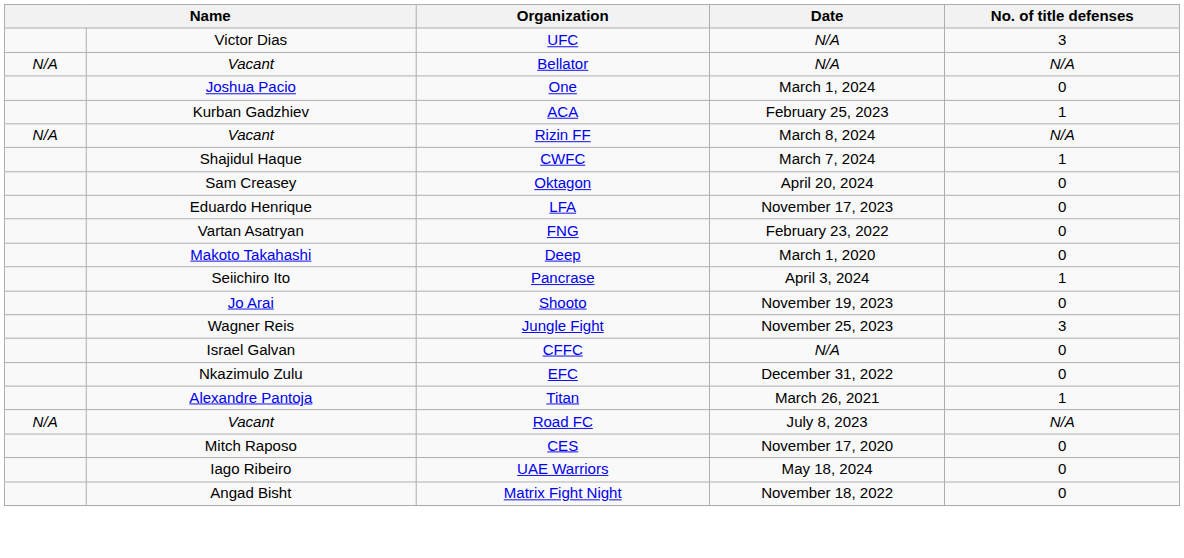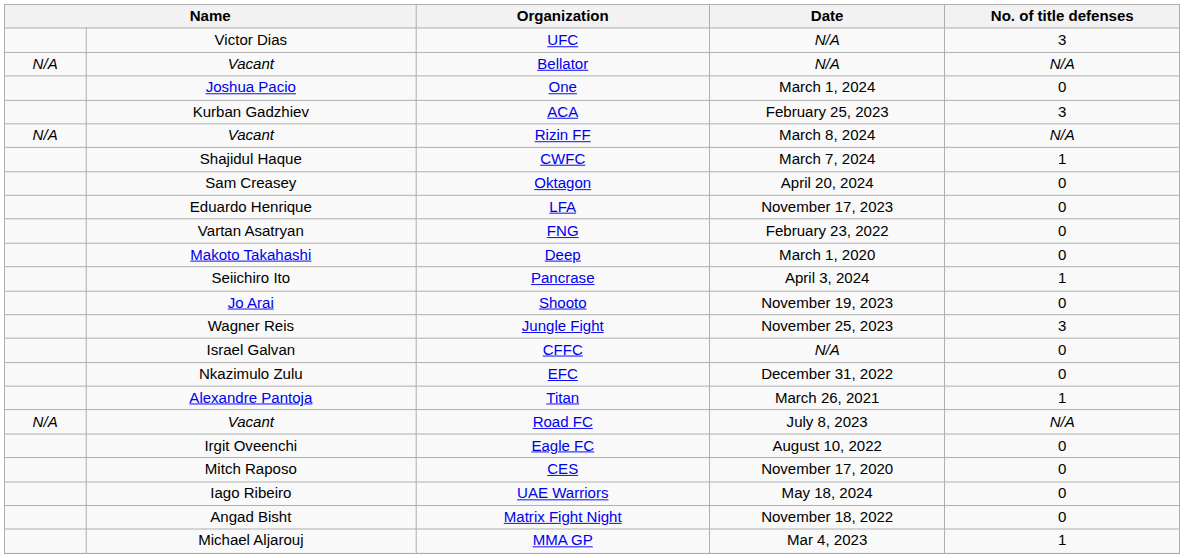 <table class="wikitable" style="width:99%; text-align:center;">
 <tr>
 <th colspan="2" style="width:35%;">Name</th>
 <th style="width:25%;">Organization</th>
 <th width=20%>Date</th>
 <th width=20%>No. of title defenses</th>
 </tr>
 <tr>
 <td (fighter)><br></td>
 <td>Victor Dias</td>
 <td><a href='#'>UFC</a></td>
 <td><em>N/A</em></td>
 <td>3</td>
 </tr>
 <tr>
 <td><em>N/A</em></td>
 <td><em>Vacant</em></td>
 <td><a href='#'>Bellator</a></td>
 <td><em>N/A</em></td>
 <td><em>N/A</em></td>
 </tr>
 <tr>
 <td (fighter)><br></td>
 <td><a href='#'>Joshua Pacio</a><br></td>
 <td><a href='#'>One</a></td>
 <td>March 1, 2024</td>
 <td>0</td>
 </tr>
 <tr>
 <td (fighter)><br></td>
 <td>Kurban Gadzhiev</td>
 <td><a href='#'>ACA</a></td>
 <td>February 25, 2023</td>
-<td>1</td>
+<td>3</td>
 </tr>
 <tr>
 <td><em>N/A</em></td>
 <td><em>Vacant</em></td>
 <td><a href='#'>Rizin FF</a></td>
 <td>March 8, 2024</td>
 <td><em>N/A</em></td>
 </tr>
 <tr>
 <td (fighter)><br></td>
 <td>Shajidul Haque</td>
 <td><a href='#'>CWFC</a></td>
 <td>March 7, 2024</td>
 <td>1</td>
 </tr>
 <tr>
 <td (fighter)><br></td>
 <td>Sam Creasey</td>
 <td><a href='#'>Oktagon</a></td>
 <td>April 20, 2024</td>
 <td>0</td>
 </tr>
 <tr>
 <td (fighter)><br></td>
 <td>Eduardo Henrique</td>
 <td><a href='#'>LFA</a></td>
 <td>November 17, 2023</td>
 <td>0</td>
 </tr>
 <tr>
 <td (fighter)><br></td>
 <td>Vartan Asatryan</td>
 <td><a href='#'>FNG</a></td>
 <td>February 23, 2022</td>
 <td>0</td>
 </tr>
 <tr>
 <td (fighter)><br></td>
 <td><a href='#'>Makoto Takahashi</a></td>
 <td><a href='#'>Deep</a></td>
 <td>March 1, 2020</td>
 <td>0</td>
 </tr>
 <tr>
 <td (fighter)><br></td>
 <td>Seiichiro Ito</td>
 <td><a href='#'>Pancrase</a></td>
 <td>April 3, 2024</td>
 <td>1</td>
 </tr>
 <tr>
 <td (fighter)><br></td>
 <td><a href='#'>Jo Arai</a><br></td>
 <td><a href='#'>Shooto</a></td>
 <td>November 19, 2023</td>
 <td>0</td>
 </tr>
 <tr>
 <td (fighter)><br></td>
 <td>Wagner Reis</td>
 <td><a href='#'>Jungle Fight</a></td>
 <td>November 25, 2023</td>
 <td>3</td>
 </tr>
 <tr>
 <td (fighter)><br></td>
 <td>Israel Galvan</td>
 <td><a href='#'>CFFC</a></td>
 <td><em>N/A</em></td>
 <td>0</td>
 </tr>
 <tr>
 <td (fighter)><br></td>
 <td>Nkazimulo Zulu</td>
 <td><a href='#'>EFC</a></td>
 <td>December 31, 2022</td>
 <td>0</td>
 </tr>
 <tr>
 <td (fighter)><br></td>
 <td><a href='#'>Alexandre Pantoja</a></td>
 <td><a href='#'>Titan</a></td>
 <td>March 26, 2021</td>
 <td>1</td>
 </tr>
 <tr>
 <td><em>N/A</em></td>
 <td><em>Vacant</em></td>
 <td><a href='#'>Road FC</a></td>
 <td>July 8, 2023</td>
 <td><em>N/A</em></td>
 </tr>
 <tr>
 <td (fighter)><br></td>
+<td>Irgit Oveenchi</td>
+<td><a href='#'>Eagle FC</a></td>
+<td>August 10, 2022</td>
+<td>0</td>
+</tr>
+<tr>
+<td (fighter)><br></td>
 <td>Mitch Raposo</td>
 <td><a href='#'>CES</a></td>
 <td>November 17, 2020</td>
 <td>0</td>
 </tr>
 <tr>
 <td (fighter)><br></td>
 <td>Iago Ribeiro</td>
 <td><a href='#'>UAE Warriors</a></td>
 <td>May 18, 2024</td>
 <td>0</td>
 </tr>
 <tr>
 <td (fighter)><br></td>
 <td>Angad Bisht</td>
 <td><a href='#'>Matrix Fight Night</a></td>
 <td>November 18, 2022</td>
 <td>0</td>
 </tr>
 <tr>
+<td (fighter)><br></td>
+<td>Michael Aljarouj</td>
+<td><a href='#'>MMA GP</a></td>
+<td>Mar 4, 2023</td>
+<td>1</td>
+</tr>
+<tr>
 </tr>
 </table>
